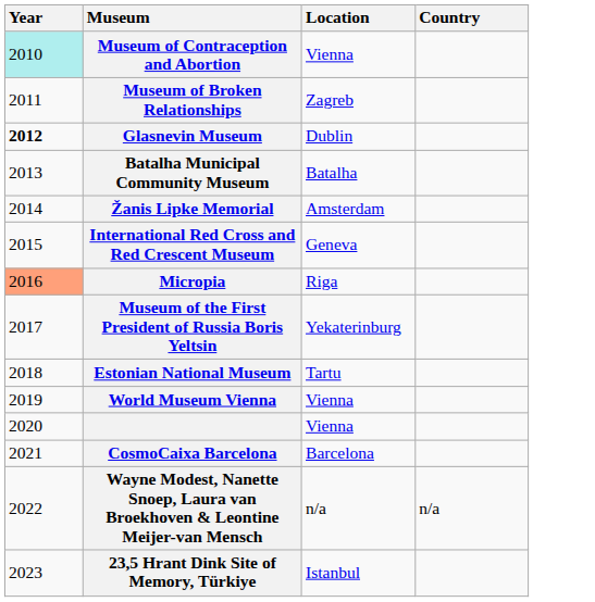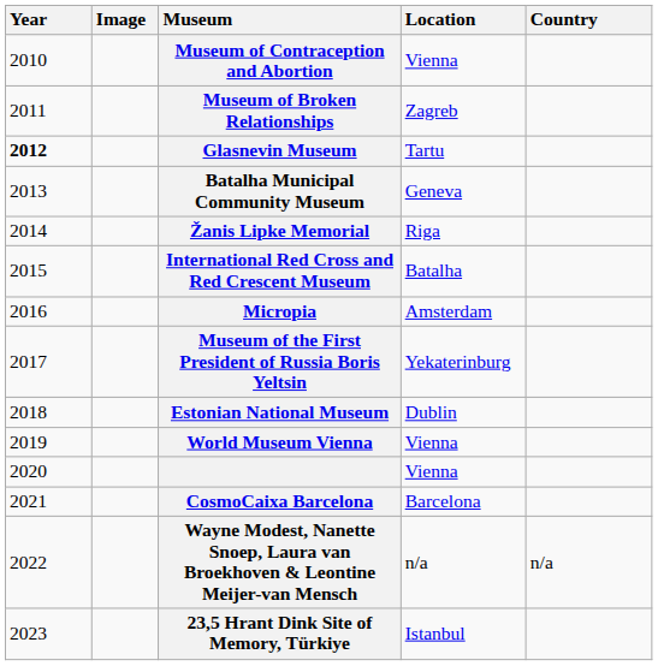 <table class="wikitable sortable plainrowheaders" style="font-size">
 <tr>
 <th style="text-align:left ; width:50pt" ; scope="col" width=>Year</th>
+<th style="text-align:left ; width:50px" ; scope="col" width=>Image</th>
 <th style="text-align:left ; width:200px" ; scope="col">Museum</th>
 <th style="text-align:left ; width:100px" ; scope="col" width=>Location</th>
 <th style="text-align:left ; width:100px" ; scope="col" width=>Country</th>
 </tr>
 <tr>
-<td align=left style="background: paleturquoise;">2010</td>
+<td align=left>2010</td>
+<td></td>
 <th scope="row"><a href='#'>Museum of Contraception and Abortion</a></th>
 <td><a href='#'>Vienna</a></td>
 <td></td>
 </tr>
 <tr>
 <td align=left>2011</td>
+<td></td>
 <th scope="row"><a href='#'>Museum of Broken Relationships</a></th>
 <td><a href='#'>Zagreb</a></td>
 <td></td>
 </tr>
 <tr>
 <td align=left><strong>2012</strong></td>
+<td></td>
 <th scope="row"><a href='#'>Glasnevin Museum</a></th>
-<td><a href='#'>Dublin</a></td>
+<td><a href='#'>Tartu</a></td>
 <td></td>
 </tr>
 <tr>
 <td align=left>2013</td>
+<td></td>
 <th scope="row">Batalha Municipal Community Museum</th>
+<td><a href='#'>Geneva</a></td>
+<td></td>
+</tr>
+<tr>
+<td align=left>2014</td>
+<td></td>
+<th scope="row"><a href='#'>Žanis Lipke Memorial</a></th>
+<td><a href='#'>Riga</a></td>
+<td></td>
+</tr>
+<tr>
+<td align=left>2015</td>
+<td></td>
+<th scope="row"><a href='#'>International Red Cross and Red Crescent Museum</a></th>
 <td><a href='#'>Batalha</a></td>
 <td></td>
 </tr>
 <tr>
-<td align=left>2014</td>
-<th scope="row"><a href='#'>Žanis Lipke Memorial</a></th>
+<td align=left>2016</td>
+<td></td>
+<th scope="row"><a href='#'>Micropia</a></th>
 <td><a href='#'>Amsterdam</a></td>
 <td></td>
 </tr>
 <tr>
-<td align=left>2015</td>
-<th scope="row"><a href='#'>International Red Cross and Red Crescent Museum</a></th>
-<td><a href='#'>Geneva</a></td>
+<td align=left>2017</td>
 <td></td>
-</tr>
-<tr>
-<td align=left style="background: lightsalmon;">2016</td>
-<th scope="row"><a href='#'>Micropia</a></th>
-<td><a href='#'>Riga</a></td>
-<td></td>
-</tr>
-<tr>
-<td align=left>2017</td>
 <th scope="row"><a href='#'>Museum of the First President of Russia Boris Yeltsin</a></th>
 <td><a href='#'>Yekaterinburg</a></td>
 <td></td>
 </tr>
 <tr>
 <td align=left>2018</td>
+<td></td>
 <th scope="row"><a href='#'>Estonian National Museum</a></th>
-<td><a href='#'>Tartu</a></td>
+<td><a href='#'>Dublin</a></td>
 <td></td>
 </tr>
 <tr>
 <td align=left>2019</td>
+<td></td>
 <th scope="row"><a href='#'>World Museum Vienna</a></th>
 <td><a href='#'>Vienna</a></td>
 <td></td>
 </tr>
 <tr>
 <td align=left>2020</td>
+<td></td>
 <th scope="row"></th>
 <td><a href='#'>Vienna</a></td>
 <td></td>
 </tr>
 <tr>
 <td align=left>2021</td>
+<td></td>
 <th scope="row"><a href='#'>CosmoCaixa Barcelona</a></th>
 <td><a href='#'>Barcelona</a></td>
 <td></td>
 </tr>
 <tr>
 <td align=left>2022</td>
+<td></td>
 <th scope="row">Wayne Modest, Nanette Snoep, Laura van Broekhoven & Leontine Meijer-van Mensch</th>
 <td>n/a</td>
 <td>n/a</td>
 </tr>
 <tr>
 <td align=left>2023</td>
+<td></td>
 <th scope="row">23,5 Hrant Dink Site of Memory, Türkiye</th>
 <td><a href='#'>Istanbul</a></td>
 <td></td>
 </tr>
 </table>
